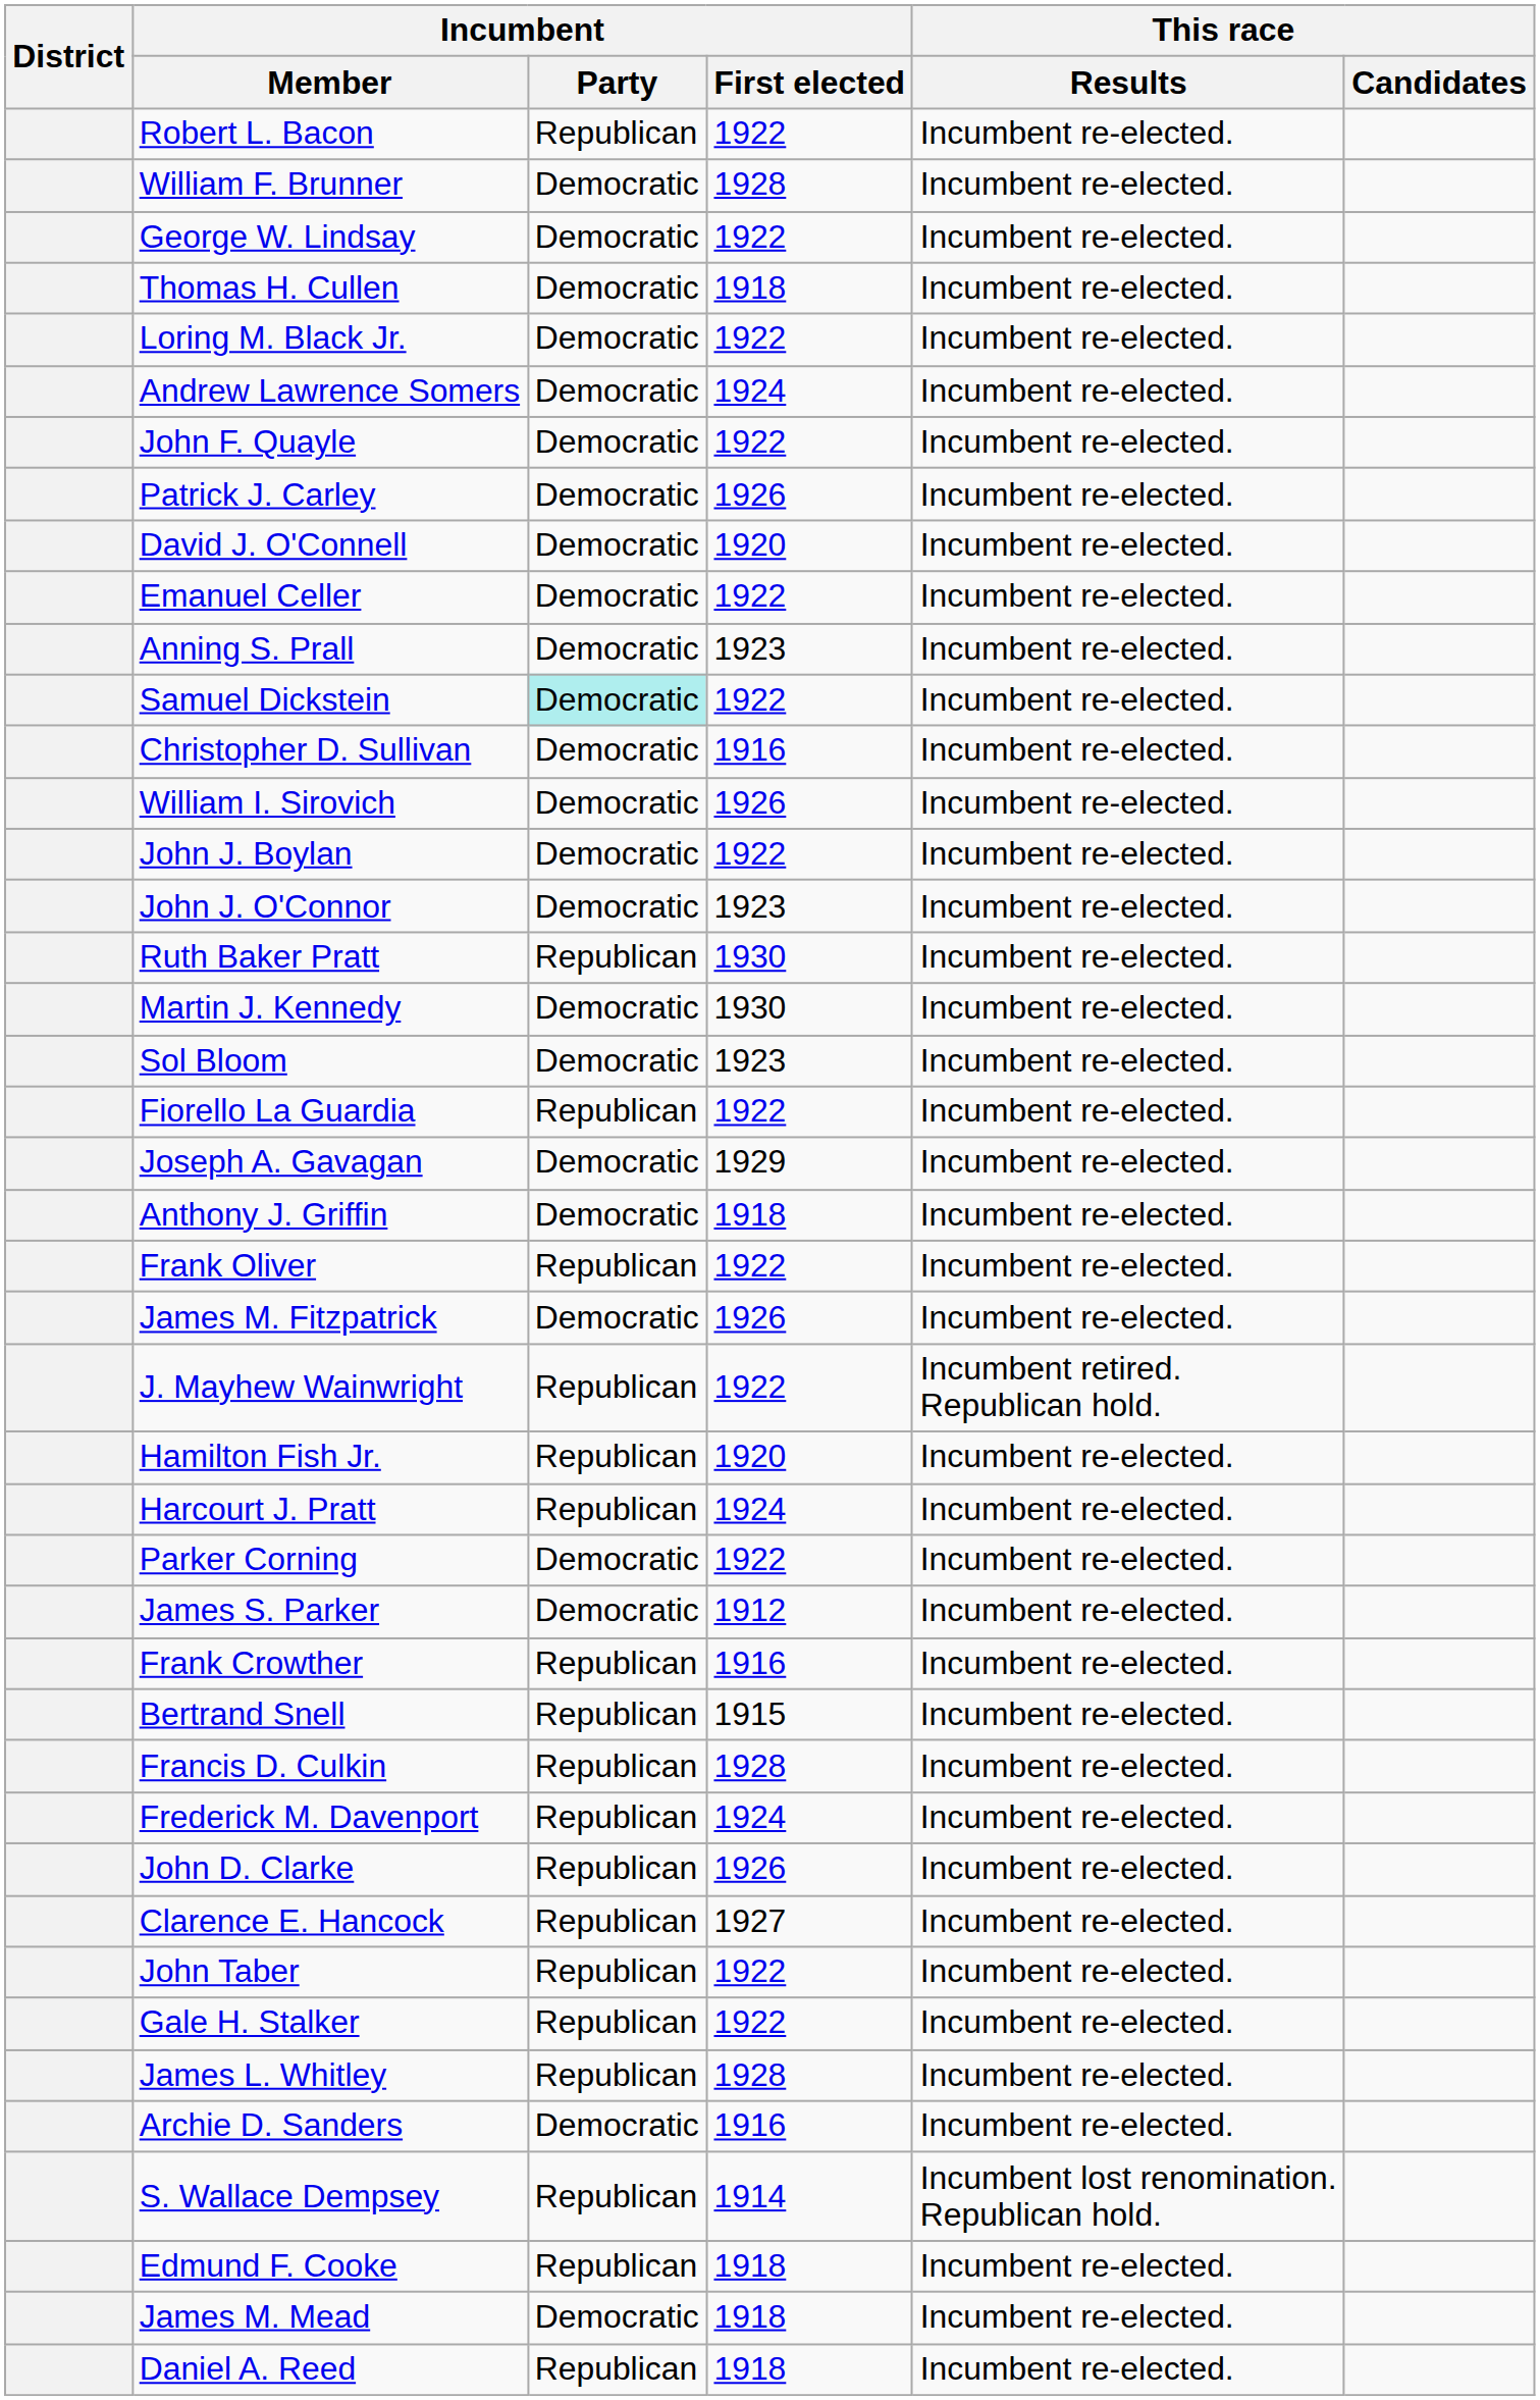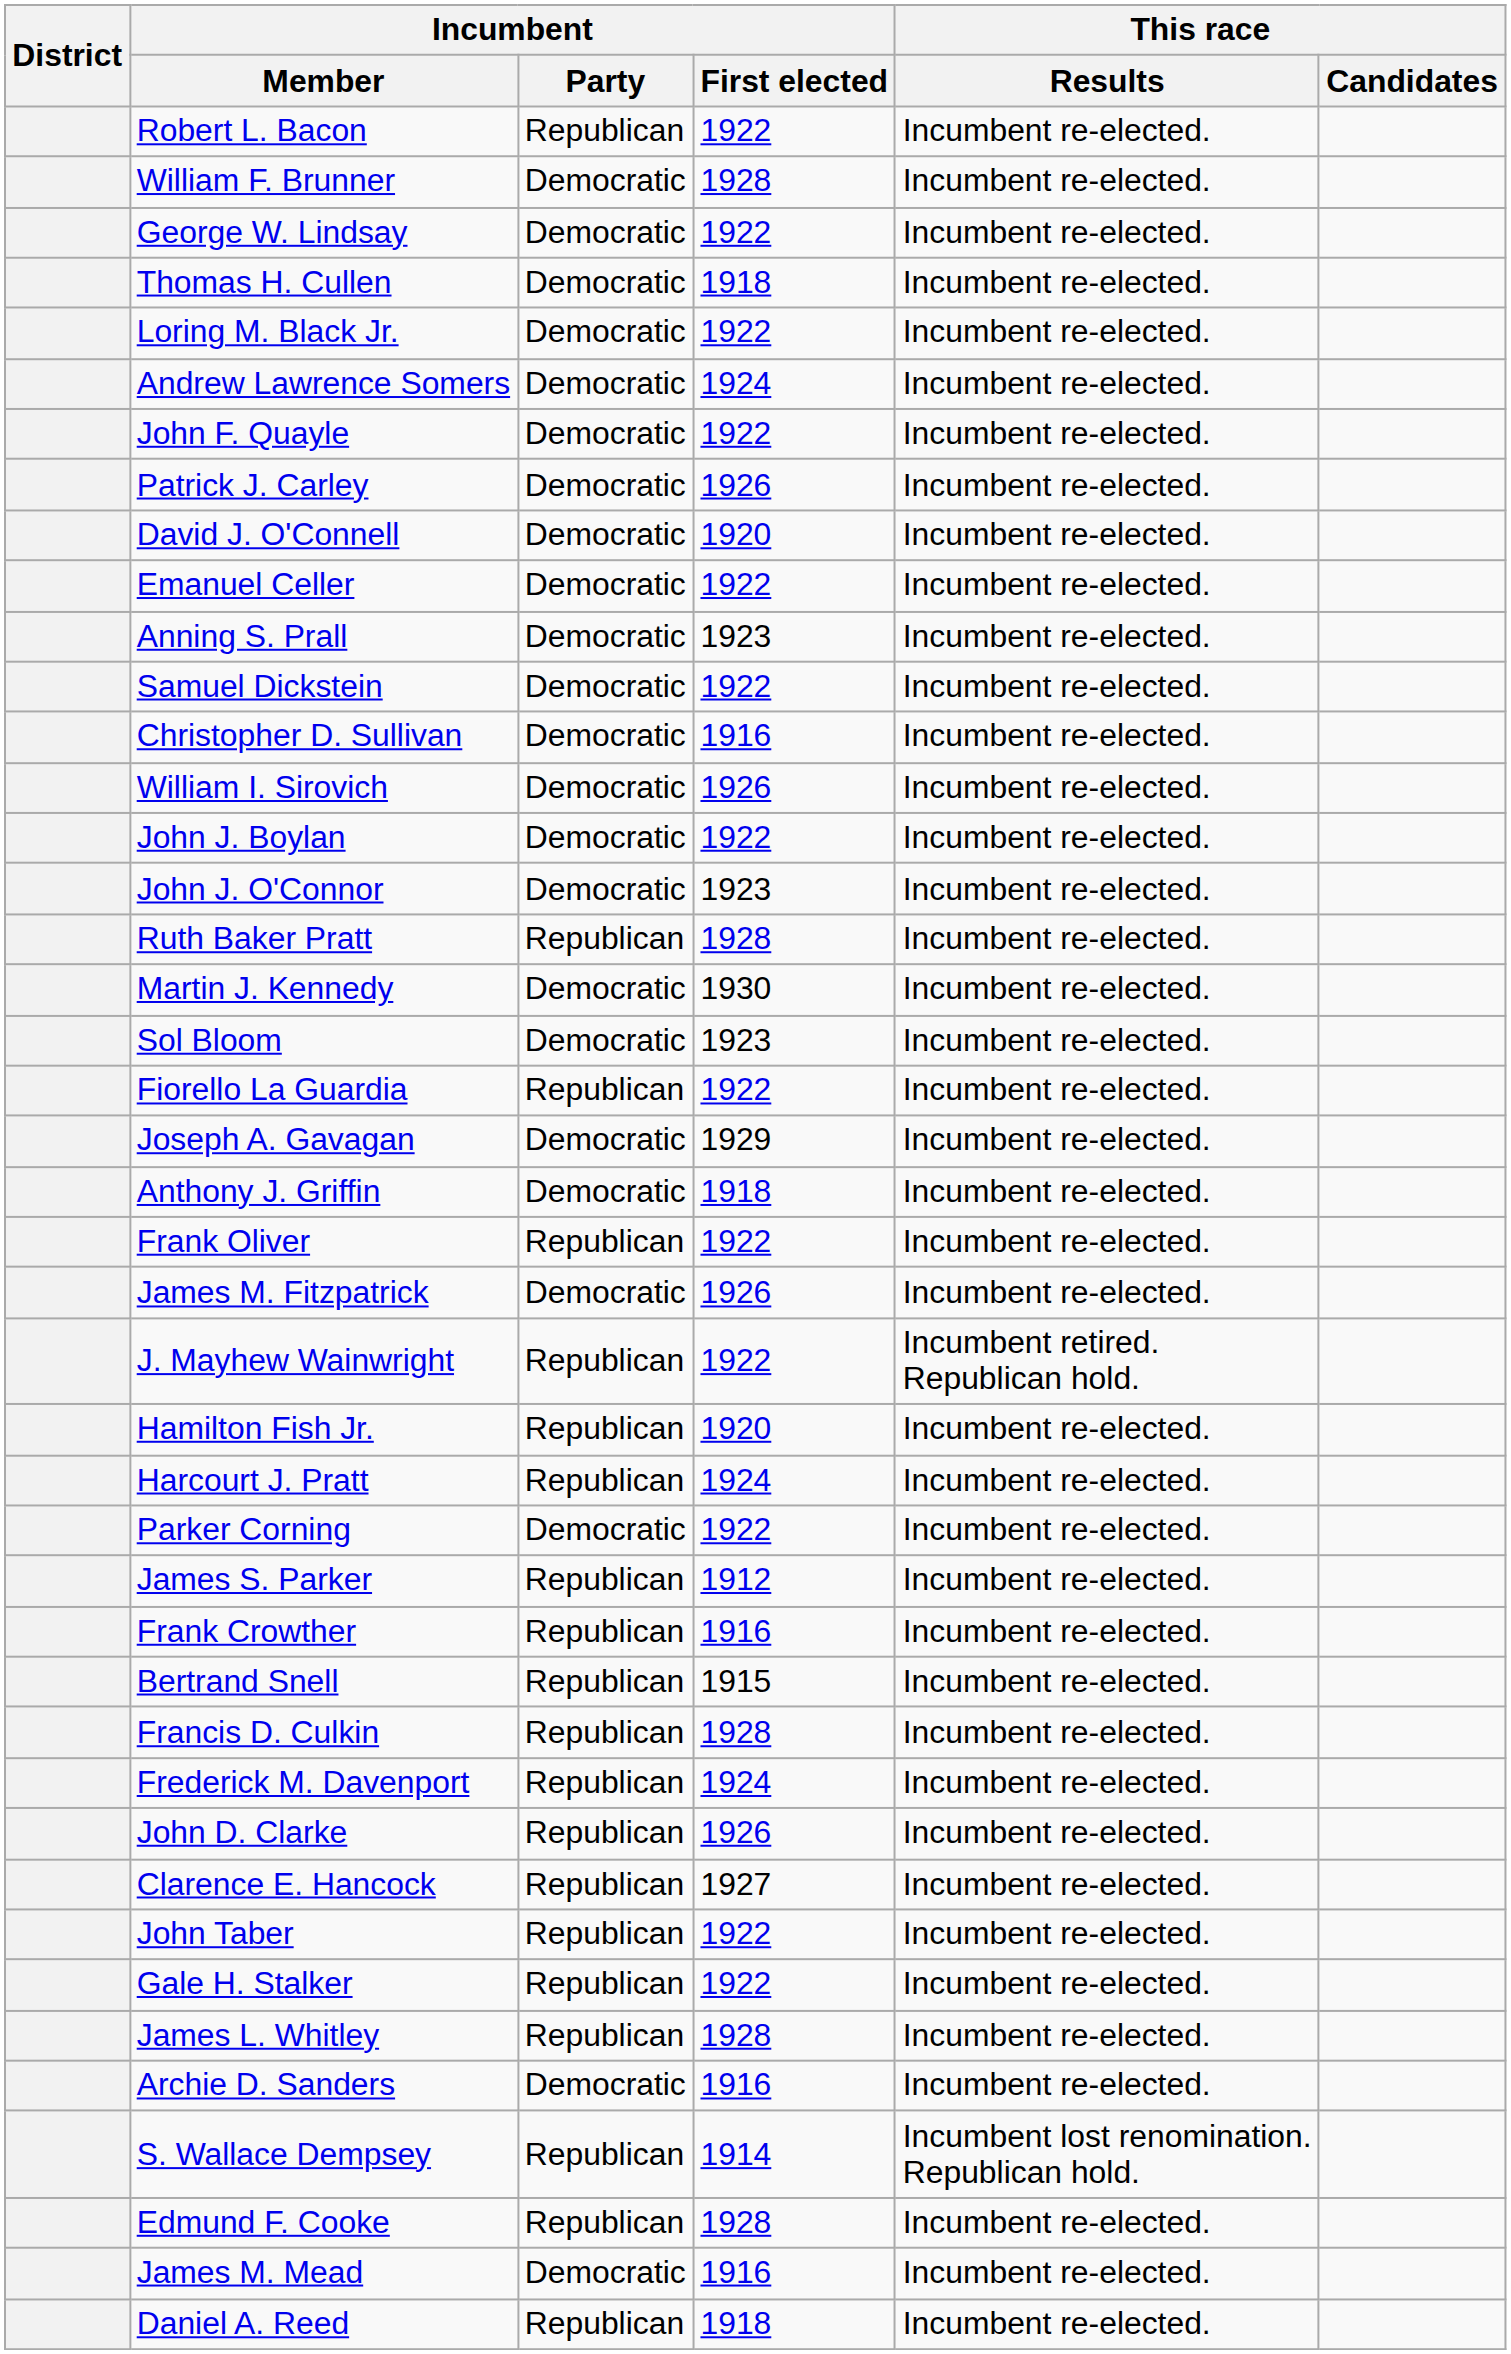 <table class=wikitable>
 <tr>
 <th rowspan=2>District</th>
 <th colspan=3>Incumbent</th>
 <th colspan=2>This race</th>
 </tr>
 <tr>
 <th>Member</th>
 <th>Party</th>
 <th>First elected</th>
 <th>Results</th>
 <th>Candidates</th>
 </tr>
 <tr>
 <th></th>
 <td><a href='#'>Robert L. Bacon</a></td>
 <td>Republican</td>
 <td><a href='#'>1922</a></td>
 <td>Incumbent re-elected.</td>
 <td nowrap></td>
 </tr>
 <tr>
 <th></th>
 <td><a href='#'>William F. Brunner</a></td>
 <td>Democratic</td>
 <td><a href='#'>1928</a></td>
 <td>Incumbent re-elected.</td>
 <td nowrap></td>
 </tr>
 <tr>
 <th></th>
 <td><a href='#'>George W. Lindsay</a></td>
 <td>Democratic</td>
 <td><a href='#'>1922</a></td>
 <td>Incumbent re-elected.</td>
 <td nowrap></td>
 </tr>
 <tr>
 <th></th>
 <td><a href='#'>Thomas H. Cullen</a></td>
 <td>Democratic</td>
 <td><a href='#'>1918</a></td>
 <td>Incumbent re-elected.</td>
 <td nowrap></td>
 </tr>
 <tr>
 <th></th>
 <td><a href='#'>Loring M. Black Jr.</a></td>
 <td>Democratic</td>
 <td><a href='#'>1922</a></td>
 <td>Incumbent re-elected.</td>
 <td nowrap></td>
 </tr>
 <tr>
 <th></th>
 <td><a href='#'>Andrew Lawrence Somers</a></td>
 <td>Democratic</td>
 <td><a href='#'>1924</a></td>
 <td>Incumbent re-elected.</td>
 <td nowrap></td>
 </tr>
 <tr>
 <th></th>
 <td><a href='#'>John F. Quayle</a></td>
 <td>Democratic</td>
 <td><a href='#'>1922</a></td>
 <td>Incumbent re-elected.</td>
 <td nowrap></td>
 </tr>
 <tr>
 <th></th>
 <td><a href='#'>Patrick J. Carley</a></td>
 <td>Democratic</td>
 <td><a href='#'>1926</a></td>
 <td>Incumbent re-elected.</td>
 <td nowrap></td>
 </tr>
 <tr>
 <th></th>
 <td><a href='#'>David J. O'Connell</a></td>
 <td>Democratic</td>
 <td><a href='#'>1920</a></td>
 <td>Incumbent re-elected.</td>
 <td nowrap></td>
 </tr>
 <tr>
 <th></th>
 <td><a href='#'>Emanuel Celler</a></td>
 <td>Democratic</td>
 <td><a href='#'>1922</a></td>
 <td>Incumbent re-elected.</td>
 <td nowrap></td>
 </tr>
 <tr>
 <th></th>
 <td><a href='#'>Anning S. Prall</a></td>
 <td>Democratic</td>
 <td>1923</td>
 <td>Incumbent re-elected.</td>
 <td nowrap></td>
 </tr>
 <tr>
 <th></th>
 <td><a href='#'>Samuel Dickstein</a></td>
-<td style="background: paleturquoise;">Democratic</td>
+<td>Democratic</td>
 <td><a href='#'>1922</a></td>
 <td>Incumbent re-elected.</td>
 <td nowrap></td>
 </tr>
 <tr>
 <th></th>
 <td><a href='#'>Christopher D. Sullivan</a></td>
 <td>Democratic</td>
 <td><a href='#'>1916</a></td>
 <td>Incumbent re-elected.</td>
 <td nowrap></td>
 </tr>
 <tr>
 <th></th>
 <td><a href='#'>William I. Sirovich</a></td>
 <td>Democratic</td>
 <td><a href='#'>1926</a></td>
 <td>Incumbent re-elected.</td>
 <td nowrap></td>
 </tr>
 <tr>
 <th></th>
 <td><a href='#'>John J. Boylan</a></td>
 <td>Democratic</td>
 <td><a href='#'>1922</a></td>
 <td>Incumbent re-elected.</td>
 <td nowrap></td>
 </tr>
 <tr>
 <th></th>
 <td><a href='#'>John J. O'Connor</a></td>
 <td>Democratic</td>
 <td>1923</td>
 <td>Incumbent re-elected.</td>
 <td nowrap></td>
 </tr>
 <tr>
 <th></th>
 <td><a href='#'>Ruth Baker Pratt</a></td>
 <td>Republican</td>
-<td><a href='#'>1930</a></td>
+<td><a href='#'>1928</a></td>
 <td>Incumbent re-elected.</td>
 <td nowrap></td>
 </tr>
 <tr>
 <th></th>
 <td><a href='#'>Martin J. Kennedy</a></td>
 <td>Democratic</td>
 <td>1930</td>
 <td>Incumbent re-elected.</td>
 <td nowrap></td>
 </tr>
 <tr>
 <th></th>
 <td><a href='#'>Sol Bloom</a></td>
 <td>Democratic</td>
 <td>1923</td>
 <td>Incumbent re-elected.</td>
 <td nowrap></td>
 </tr>
 <tr>
 <th></th>
 <td><a href='#'>Fiorello La Guardia</a></td>
 <td>Republican</td>
 <td><a href='#'>1922</a></td>
 <td>Incumbent re-elected.</td>
 <td nowrap></td>
 </tr>
 <tr>
 <th></th>
 <td><a href='#'>Joseph A. Gavagan</a></td>
 <td>Democratic</td>
 <td>1929</td>
 <td>Incumbent re-elected.</td>
 <td nowrap></td>
 </tr>
 <tr>
 <th></th>
 <td><a href='#'>Anthony J. Griffin</a></td>
 <td>Democratic</td>
 <td><a href='#'>1918</a></td>
 <td>Incumbent re-elected.</td>
 <td nowrap></td>
 </tr>
 <tr>
 <th></th>
 <td><a href='#'>Frank Oliver</a></td>
 <td>Republican</td>
 <td><a href='#'>1922</a></td>
 <td>Incumbent re-elected.</td>
 <td nowrap></td>
 </tr>
 <tr>
 <th></th>
 <td><a href='#'>James M. Fitzpatrick</a></td>
 <td>Democratic</td>
 <td><a href='#'>1926</a></td>
 <td>Incumbent re-elected.</td>
 <td nowrap></td>
 </tr>
 <tr>
 <th></th>
 <td><a href='#'>J. Mayhew Wainwright</a></td>
 <td>Republican</td>
 <td><a href='#'>1922</a></td>
 <td>Incumbent retired.<br>Republican hold.</td>
 <td nowrap></td>
 </tr>
 <tr>
 <th></th>
 <td><a href='#'>Hamilton Fish Jr.</a></td>
 <td>Republican</td>
 <td><a href='#'>1920</a></td>
 <td>Incumbent re-elected.</td>
 <td nowrap></td>
 </tr>
 <tr>
 <th></th>
 <td><a href='#'>Harcourt J. Pratt</a></td>
 <td>Republican</td>
 <td><a href='#'>1924</a></td>
 <td>Incumbent re-elected.</td>
 <td nowrap></td>
 </tr>
 <tr>
 <th></th>
 <td><a href='#'>Parker Corning</a></td>
 <td>Democratic</td>
 <td><a href='#'>1922</a></td>
 <td>Incumbent re-elected.</td>
 <td nowrap></td>
 </tr>
 <tr>
 <th></th>
 <td><a href='#'>James S. Parker</a></td>
-<td>Democratic</td>
+<td>Republican</td>
 <td><a href='#'>1912</a></td>
 <td>Incumbent re-elected.</td>
 <td nowrap></td>
 </tr>
 <tr>
 <th></th>
 <td><a href='#'>Frank Crowther</a></td>
 <td>Republican</td>
 <td><a href='#'>1916</a></td>
 <td>Incumbent re-elected.</td>
 <td nowrap></td>
 </tr>
 <tr>
 <th></th>
 <td><a href='#'>Bertrand Snell</a></td>
 <td>Republican</td>
 <td>1915</td>
 <td>Incumbent re-elected.</td>
 <td nowrap></td>
 </tr>
 <tr>
 <th></th>
 <td><a href='#'>Francis D. Culkin</a></td>
 <td>Republican</td>
 <td><a href='#'>1928</a></td>
 <td>Incumbent re-elected.</td>
 <td nowrap></td>
 </tr>
 <tr>
 <th></th>
 <td><a href='#'>Frederick M. Davenport</a></td>
 <td>Republican</td>
 <td><a href='#'>1924</a></td>
 <td>Incumbent re-elected.</td>
 <td nowrap></td>
 </tr>
 <tr>
 <th></th>
 <td><a href='#'>John D. Clarke</a></td>
 <td>Republican</td>
 <td><a href='#'>1926</a></td>
 <td>Incumbent re-elected.</td>
 <td nowrap></td>
 </tr>
 <tr>
 <th></th>
 <td><a href='#'>Clarence E. Hancock</a></td>
 <td>Republican</td>
 <td>1927</td>
 <td>Incumbent re-elected.</td>
 <td nowrap></td>
 </tr>
 <tr>
 <th></th>
 <td><a href='#'>John Taber</a></td>
 <td>Republican</td>
 <td><a href='#'>1922</a></td>
 <td>Incumbent re-elected.</td>
 <td nowrap></td>
 </tr>
 <tr>
 <th></th>
 <td><a href='#'>Gale H. Stalker</a></td>
 <td>Republican</td>
 <td><a href='#'>1922</a></td>
 <td>Incumbent re-elected.</td>
 <td nowrap></td>
 </tr>
 <tr>
 <th></th>
 <td><a href='#'>James L. Whitley</a></td>
 <td>Republican</td>
 <td><a href='#'>1928</a></td>
 <td>Incumbent re-elected.</td>
 <td nowrap></td>
 </tr>
 <tr>
 <th></th>
 <td><a href='#'>Archie D. Sanders</a></td>
 <td>Democratic</td>
 <td><a href='#'>1916</a></td>
 <td>Incumbent re-elected.</td>
 <td nowrap></td>
 </tr>
 <tr>
 <th></th>
 <td><a href='#'>S. Wallace Dempsey</a></td>
 <td>Republican</td>
 <td><a href='#'>1914</a></td>
 <td>Incumbent lost renomination.<br>Republican hold.</td>
 <td nowrap></td>
 </tr>
 <tr>
 <th></th>
 <td><a href='#'>Edmund F. Cooke</a></td>
 <td>Republican</td>
-<td><a href='#'>1918</a></td>
+<td><a href='#'>1928</a></td>
 <td>Incumbent re-elected.</td>
 <td nowrap></td>
 </tr>
 <tr>
 <th></th>
 <td><a href='#'>James M. Mead</a></td>
 <td>Democratic</td>
-<td><a href='#'>1918</a></td>
+<td><a href='#'>1916</a></td>
 <td>Incumbent re-elected.</td>
 <td nowrap></td>
 </tr>
 <tr>
 <th></th>
 <td><a href='#'>Daniel A. Reed</a></td>
 <td>Republican</td>
 <td><a href='#'>1918</a></td>
 <td>Incumbent re-elected.</td>
 <td nowrap></td>
 </tr>
 </table>
